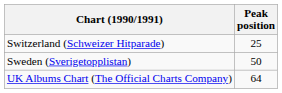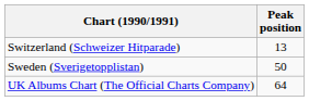 <table class="wikitable sortable">
 <tr>
 <th>Chart (1990/1991)</th>
 <th>Peak<br>position</th>
 </tr>
 <tr>
 <td>Switzerland (<a href='#'>Schweizer Hitparade</a>)</td>
-<td align="center">25</td>
+<td align="center">13</td>
 </tr>
 <tr>
 <td>Sweden (<a href='#'>Sverigetopplistan</a>)</td>
 <td align="center">50</td>
 </tr>
 <tr>
 <td><a href='#'>UK Albums Chart</a> (<a href='#'>The Official Charts Company</a>)</td>
 <td align="center">64</td>
 </tr>
 </table>
